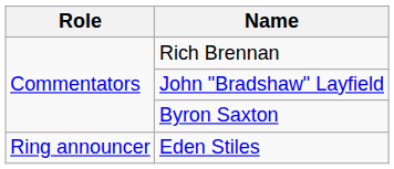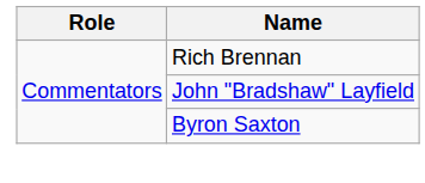 <table class=wikitable style="margin: 0.5em 0 0.5em 1em; float: right; clear: right;">
 <tr>
 <th>Role</th>
 <th>Name</th>
 </tr>
 <tr>
 <td rowspan=3><a href='#'>Commentators</a></td>
 <td>Rich Brennan</td>
 </tr>
 <tr>
 <td><a href='#'>John "Bradshaw" Layfield</a></td>
 </tr>
 <tr>
 <td><a href='#'>Byron Saxton</a></td>
 </tr>
-<tr>
-<td rowspan=1><a href='#'>Ring announcer</a></td>
-<td><a href='#'>Eden Stiles</a></td>
-</tr>
 </table>
